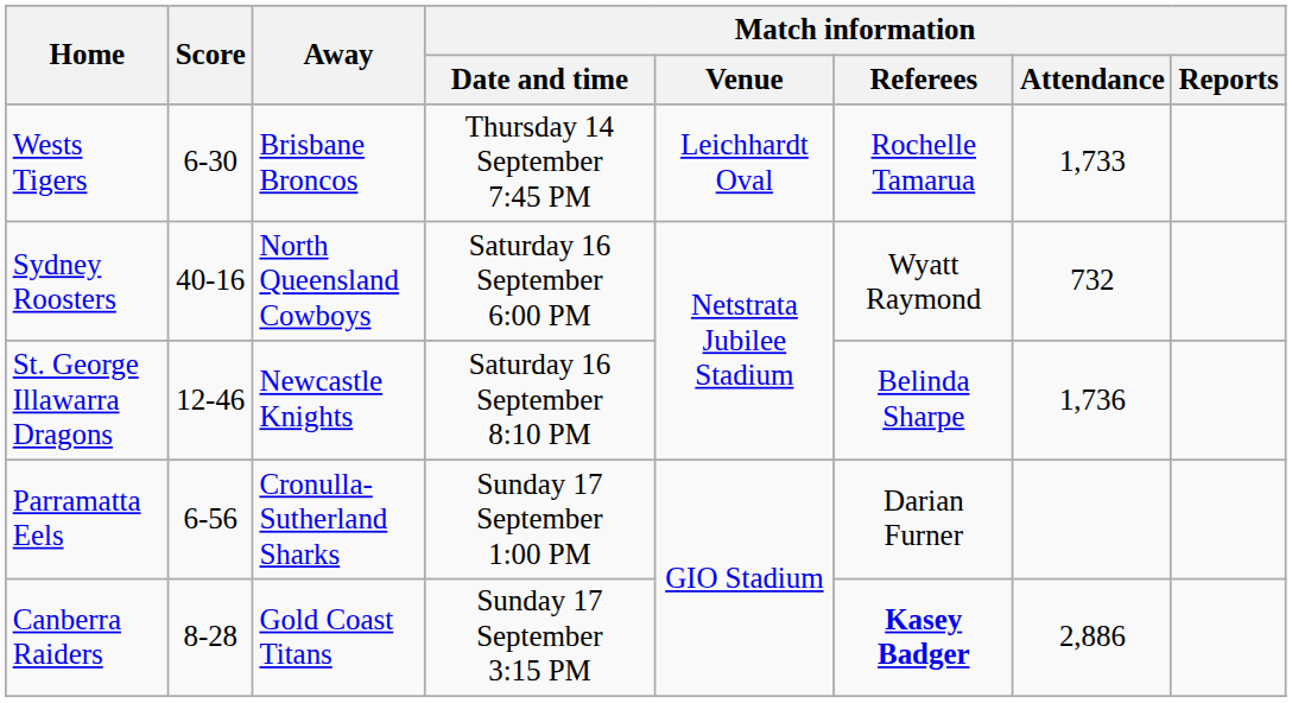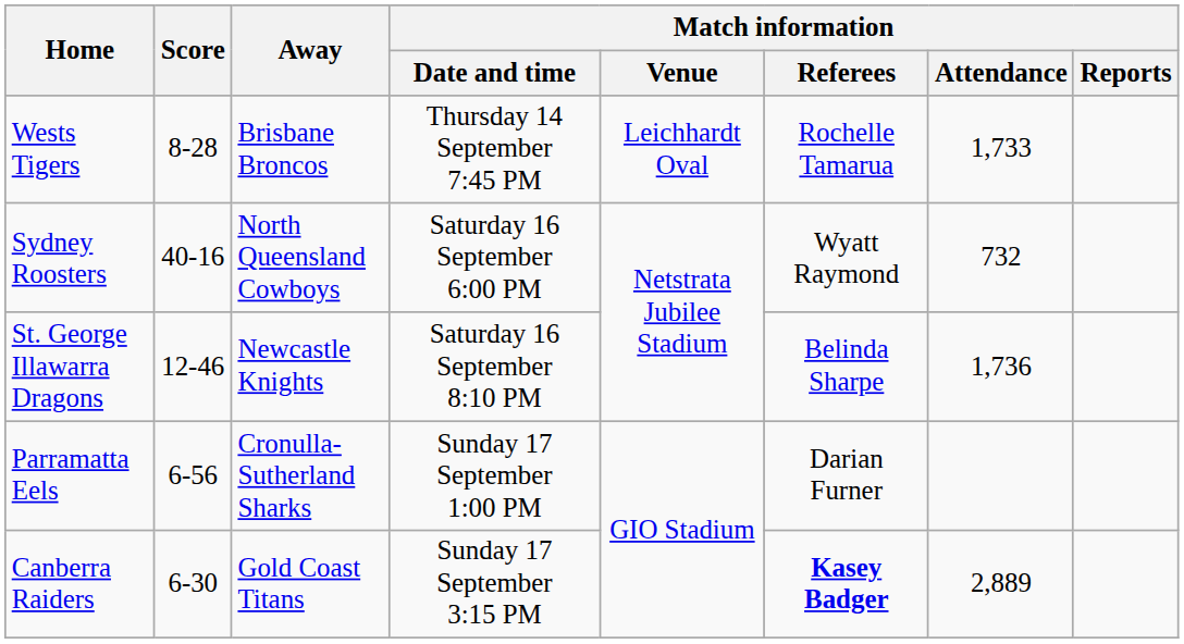 <table class="wikitable" width="100%" style="border-collapse:collapse; font-size:90%; text-align:center;">
 <tr>
 <th rowspan="2">Home</th>
 <th rowspan="2" text-align:center;>Score</th>
 <th rowspan="2">Away</th>
 <th colspan="6">Match information</th>
 </tr>
 <tr>
 <th width="18%">Date and time</th>
 <th width="14%">Venue</th>
 <th width="14%">Referees</th>
 <th width="5%">Attendance</th>
 <th width="5%">Reports</th>
 </tr>
 <tr>
 <td align="left"> <a href='#'>Wests Tigers</a></td>
-<td>6-30</td>
+<td>8-28</td>
 <td align="left"> <a href='#'>Brisbane Broncos</a></td>
 <td>Thursday 14 September<br>7:45 PM</td>
 <td><a href='#'>Leichhardt Oval</a></td>
 <td><a href='#'>Rochelle Tamarua</a></td>
 <td>1,733</td>
 <td></td>
 </tr>
 <tr>
 <td align="left"> <a href='#'>Sydney Roosters</a></td>
 <td>40-16</td>
 <td align="left"> <a href='#'>North Queensland Cowboys</a></td>
 <td>Saturday 16 September<br>6:00 PM</td>
 <td rowspan=2><a href='#'>Netstrata Jubilee Stadium</a></td>
 <td>Wyatt Raymond</td>
 <td>732</td>
 <td></td>
 </tr>
 <tr>
 <td align="left"> <a href='#'>St. George Illawarra Dragons</a></td>
 <td>12-46</td>
 <td align="left"> <a href='#'>Newcastle Knights</a></td>
 <td>Saturday 16 September<br>8:10 PM</td>
 <td><a href='#'>Belinda Sharpe</a></td>
 <td>1,736</td>
 <td></td>
 </tr>
 <tr>
 <td align="left"> <a href='#'>Parramatta Eels</a></td>
 <td>6-56</td>
 <td align="left"> <a href='#'>Cronulla-Sutherland Sharks</a></td>
 <td>Sunday 17 September<br>1:00 PM</td>
 <td rowspan=2><a href='#'>GIO Stadium</a></td>
 <td>Darian Furner</td>
 <td></td>
 <td></td>
 </tr>
 <tr>
 <td align="left"> <a href='#'>Canberra Raiders</a></td>
-<td>8-28</td>
+<td>6-30</td>
 <td align="left"> <a href='#'>Gold Coast Titans</a></td>
 <td>Sunday 17 September<br>3:15 PM</td>
 <td><strong><a href='#'>Kasey Badger </a></strong></td>
-<td>2,886</td>
+<td>2,889</td>
 <td></td>
 </tr>
 </table>
